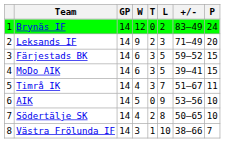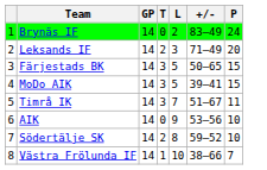 <table class="wikitable">
 <tr>
 <th></th>
 <th>Team</th>
 <th>GP</th>
-<th>W</th>
 <th>T</th>
 <th>L</th>
 <th>+/-</th>
 <th>P</th>
 </tr>
 <tr style="background:#00FF00">
 <td>1</td>
 <td><a href='#'>Brynäs IF</a></td>
 <td>14</td>
-<td>12</td>
 <td>0</td>
 <td>2</td>
 <td>83–49</td>
 <td>24</td>
 </tr>
 <tr style="background:#FFFFFF">
 <td>2</td>
 <td><a href='#'>Leksands IF</a></td>
 <td>14</td>
-<td>9</td>
 <td>2</td>
 <td>3</td>
 <td>71–49</td>
 <td>20</td>
 </tr>
 <tr style="background:#FFFFFF">
 <td>3</td>
 <td><a href='#'>Färjestads BK</a></td>
 <td>14</td>
-<td>6</td>
 <td>3</td>
 <td>5</td>
-<td>59–52</td>
+<td>50–65</td>
 <td>15</td>
 </tr>
 <tr style="background:#FFFFFF">
 <td>4</td>
 <td><a href='#'>MoDo AIK</a></td>
 <td>14</td>
-<td>6</td>
 <td>3</td>
 <td>5</td>
 <td>39–41</td>
 <td>15</td>
 </tr>
 <tr style="background:#FFFFFF">
 <td>5</td>
 <td><a href='#'>Timrå IK</a></td>
 <td>14</td>
-<td>4</td>
 <td>3</td>
 <td>7</td>
 <td>51–67</td>
 <td>11</td>
 </tr>
 <tr style="background:#FFFFFF">
 <td>6</td>
 <td><a href='#'>AIK</a></td>
 <td>14</td>
-<td>5</td>
 <td>0</td>
 <td>9</td>
 <td>53–56</td>
 <td>10</td>
 </tr>
 <tr style="background:#FFFFFF">
 <td>7</td>
 <td><a href='#'>Södertälje SK</a></td>
 <td>14</td>
-<td>4</td>
 <td>2</td>
 <td>8</td>
-<td>50–65</td>
+<td>59–52</td>
 <td>10</td>
 </tr>
 <tr style="background:#FFFFFF">
 <td>8</td>
 <td><a href='#'>Västra Frölunda IF</a></td>
 <td>14</td>
-<td>3</td>
 <td>1</td>
 <td>10</td>
 <td>38–66</td>
 <td>7</td>
 </tr>
 </table>
